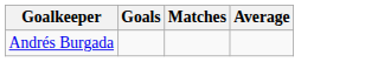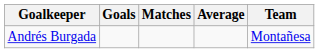 <table class="wikitable sortable" class="wikitable">
 <tr style="background:#ccc; text-align:center;">
 <th>Goalkeeper</th>
 <th>Goals</th>
 <th>Matches</th>
 <th>Average</th>
+<th>Team</th>
 </tr>
 <tr>
 <td> <a href='#'>Andrés Burgada</a></td>
 <td></td>
 <td></td>
 <td></td>
+<td><a href='#'>Montañesa</a></td>
 </tr>
 </table>
